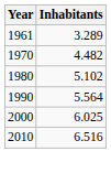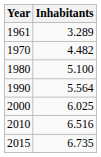 <table class="wikitable" style="text-align:right">
 <tr>
 <th>Year</th>
 <th>Inhabitants</th>
 </tr>
 <tr>
 <td>1961</td>
 <td>3.289</td>
 </tr>
 <tr>
 <td>1970</td>
 <td>4.482</td>
 </tr>
 <tr>
 <td>1980</td>
-<td>5.102</td>
+<td>5.100</td>
 </tr>
 <tr>
 <td>1990</td>
 <td>5.564</td>
 </tr>
 <tr>
 <td>2000</td>
 <td>6.025</td>
 </tr>
 <tr>
 <td>2010</td>
 <td>6.516</td>
 </tr>
+<tr>
+<td>2015</td>
+<td>6.735</td>
+</tr>
 </table>
